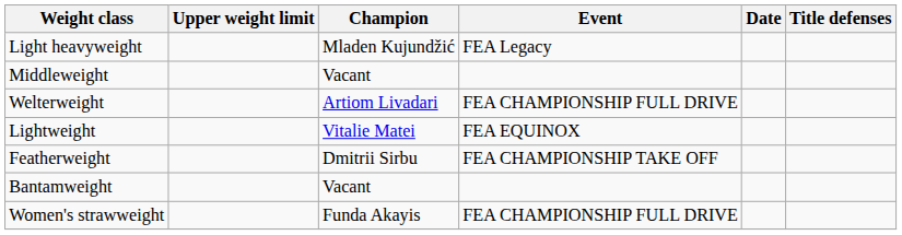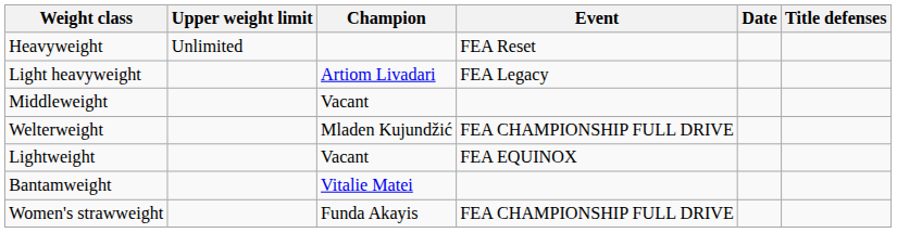 <table class="wikitable">
 <tr>
 <th>Weight class</th>
 <th>Upper weight limit</th>
 <th>Champion</th>
 <th>Event</th>
 <th>Date</th>
 <th>Title defenses</th>
 </tr>
 <tr>
+<td>Heavyweight</td>
+<td>Unlimited</td>
+<td>  <br></td>
+<td>FEA Reset</td>
+<td></td>
+<td></td>
+</tr>
+<tr>
 <td>Light heavyweight</td>
 <td></td>
-<td> Mladen Kujundžić <br></td>
+<td> <a href='#'>Artiom Livadari</a><br></td>
 <td>FEA Legacy</td>
 <td></td>
 <td></td>
 </tr>
 <tr>
 <td>Middleweight</td>
 <td></td>
 <td>Vacant</td>
 <td></td>
 <td></td>
 <td align=left></td>
 </tr>
 <tr>
 <td>Welterweight</td>
 <td></td>
-<td> <a href='#'>Artiom Livadari</a><br></td>
+<td> Mladen Kujundžić <br></td>
 <td>FEA CHAMPIONSHIP FULL DRIVE</td>
 <td></td>
 <td></td>
 </tr>
 <tr>
 <td>Lightweight</td>
 <td></td>
-<td> <a href='#'>Vitalie Matei</a><br></td>
+<td>Vacant</td>
 <td>FEA EQUINOX</td>
-<td></td>
-<td></td>
-</tr>
-<tr>
-<td>Featherweight</td>
-<td></td>
-<td> Dmitrii Sirbu<br></td>
-<td>FEA CHAMPIONSHIP TAKE OFF</td>
 <td></td>
 <td></td>
 </tr>
 <tr>
 <td>Bantamweight</td>
 <td></td>
-<td>Vacant</td>
+<td> <a href='#'>Vitalie Matei</a><br></td>
 <td></td>
 <td></td>
 <td align=left></td>
 </tr>
 <tr>
 <td>Women's strawweight</td>
 <td></td>
 <td> Funda Akayis<br></td>
 <td>FEA CHAMPIONSHIP FULL DRIVE</td>
 <td></td>
 <td></td>
 </tr>
 <tr>
 </tr>
 </table>
